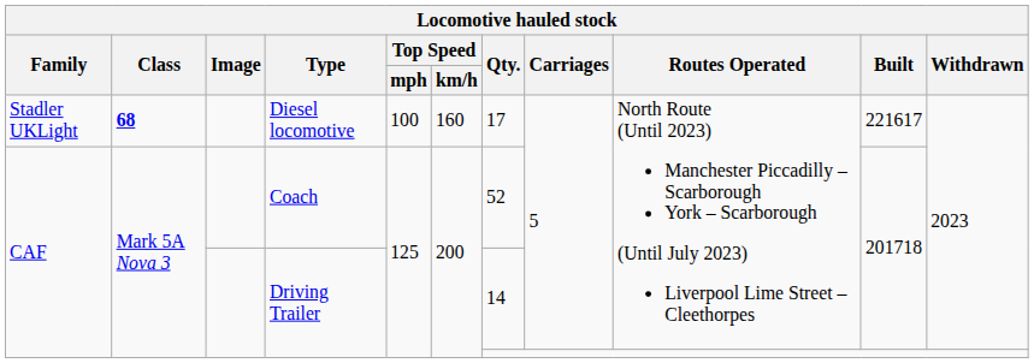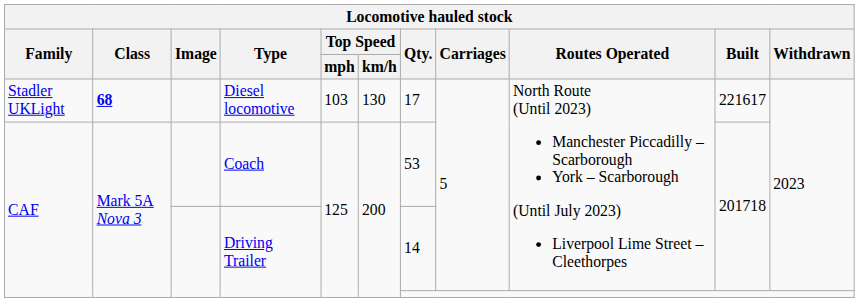 <table class="wikitable">
 <tr>
 <th colspan="11">Locomotive hauled stock</th>
 </tr>
 <tr>
 <th rowspan="2">Family</th>
 <th rowspan="2">Class</th>
 <th rowspan="2">Image</th>
 <th rowspan="2">Type</th>
 <th colspan="2">Top Speed</th>
 <th rowspan="2">Qty.</th>
 <th rowspan="2">Carriages</th>
 <th rowspan="2">Routes Operated</th>
 <th rowspan="2">Built</th>
 <th rowspan="2">Withdrawn</th>
 </tr>
 <tr>
 <th>mph</th>
 <th>km/h</th>
 </tr>
 <tr>
 <td><a href='#'>Stadler UKLight</a></td>
 <td><strong><a href='#'>68</a></strong></td>
 <td></td>
 <td><a href='#'>Diesel locomotive</a></td>
-<td>100</td>
-<td>160</td>
+<td>103</td>
+<td>130</td>
 <td>17</td>
 <td rowspan="3">5</td>
 <td rowspan="3">North Route<br>(Until 2023)<ul><li>Manchester Piccadilly – Scarborough</li><li>York – Scarborough</li></ul>(Until July 2023)<ul><li>Liverpool Lime Street – Cleethorpes</li></ul></td>
 <td>221617</td>
 <td rowspan="3">2023</td>
 </tr>
 <tr>
 <td rowspan="3"><a href='#'>CAF</a></td>
 <td rowspan="3"><a href='#'>Mark 5A <em>Nova 3</em></a></td>
 <td></td>
 <td><a href='#'>Coach</a></td>
 <td rowspan="3">125</td>
 <td rowspan="3">200</td>
-<td>52</td>
+<td>53</td>
 <td rowspan="2">201718</td>
 </tr>
 <tr>
 <td rowspan="2"></td>
 <td rowspan="2"><a href='#'>Driving Trailer</a></td>
 <td>14</td>
 </tr>
 <tr>
 <td colspan="5"></td>
 </tr>
 </table>
